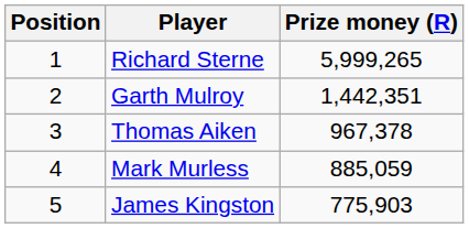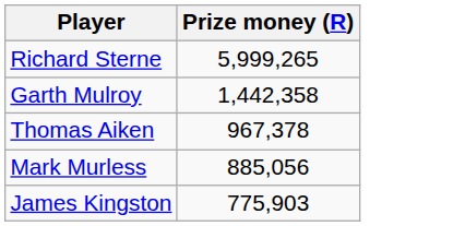 <table class=wikitable>
 <tr>
-<th>Position</th>
 <th>Player</th>
 <th>Prize money (<a href='#'>R</a>)</th>
 </tr>
 <tr>
-<td align=center>1</td>
 <td> <a href='#'>Richard Sterne</a></td>
 <td align=center>5,999,265</td>
 </tr>
 <tr>
-<td align=center>2</td>
 <td> <a href='#'>Garth Mulroy</a></td>
-<td align=center>1,442,351</td>
+<td align=center>1,442,358</td>
 </tr>
 <tr>
-<td align=center>3</td>
 <td> <a href='#'>Thomas Aiken</a></td>
 <td align=center>967,378</td>
 </tr>
 <tr>
-<td align=center>4</td>
 <td> <a href='#'>Mark Murless</a></td>
-<td align=center>885,059</td>
+<td align=center>885,056</td>
 </tr>
 <tr>
-<td align=center>5</td>
 <td> <a href='#'>James Kingston</a></td>
 <td align=center>775,903</td>
 </tr>
 </table>
